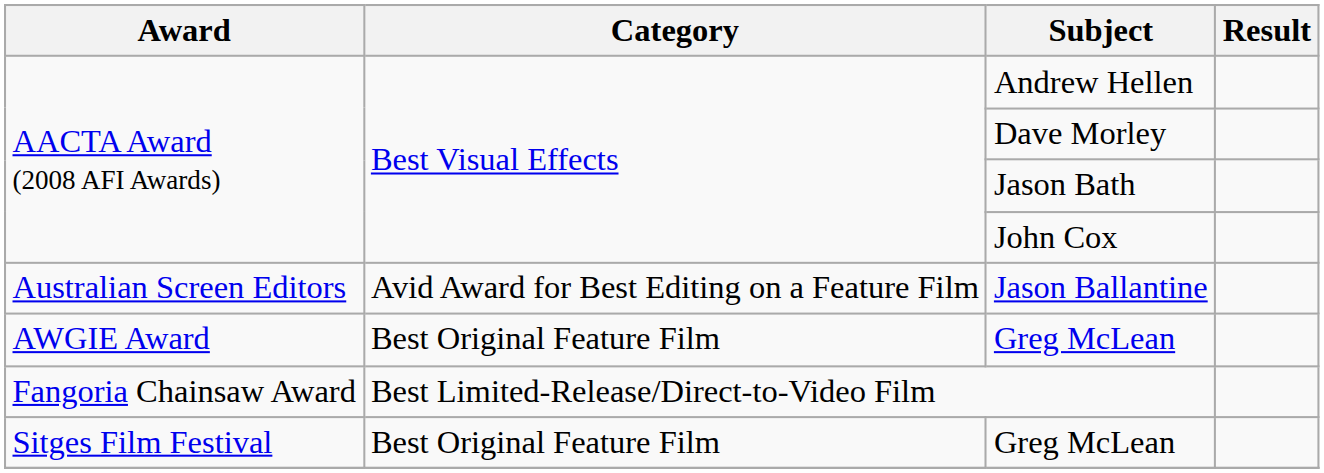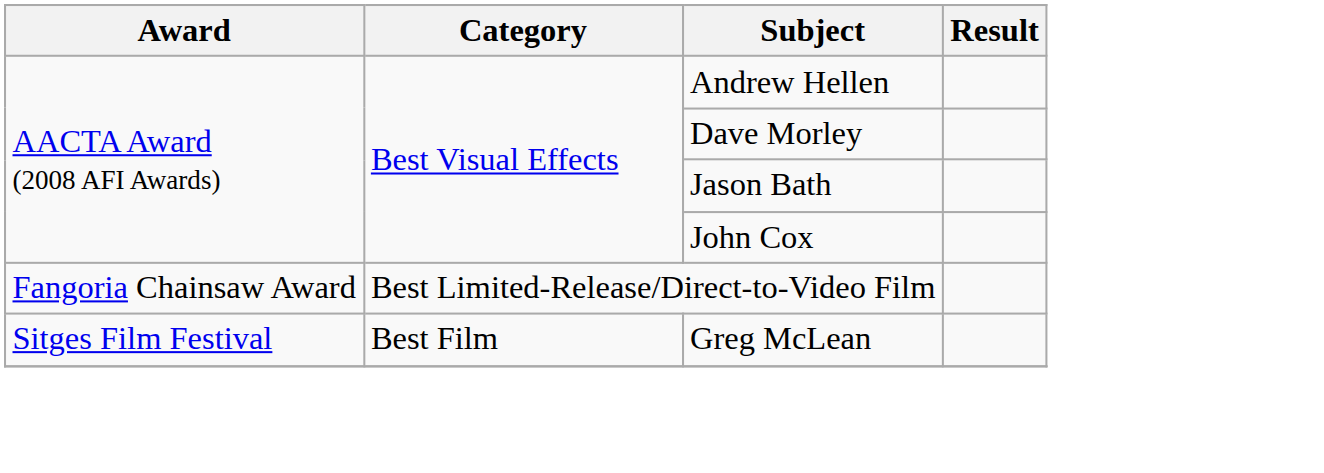 <table class="wikitable">
 <tr>
 <th>Award</th>
 <th>Category</th>
 <th>Subject</th>
 <th>Result</th>
 </tr>
 <tr>
 <td rowspan=4><a href='#'>AACTA Award</a><br><small>(2008 AFI Awards)</small></td>
 <td rowspan=4><a href='#'>Best Visual Effects</a></td>
 <td>Andrew Hellen</td>
 <td></td>
 </tr>
 <tr>
 <td>Dave Morley</td>
 <td></td>
 </tr>
 <tr>
 <td>Jason Bath</td>
 <td></td>
 </tr>
 <tr>
 <td>John Cox</td>
 <td></td>
 </tr>
 <tr>
-<td><a href='#'>Australian Screen Editors</a></td>
-<td>Avid Award for Best Editing on a Feature Film</td>
-<td><a href='#'>Jason Ballantine</a></td>
-<td></td>
-</tr>
-<tr>
-<td><a href='#'>AWGIE Award</a></td>
-<td>Best Original Feature Film</td>
-<td><a href='#'>Greg McLean</a></td>
-<td></td>
-</tr>
-<tr>
 <td><a href='#'>Fangoria</a> Chainsaw Award</td>
 <td colspan=2>Best Limited-Release/Direct-to-Video Film</td>
 <td></td>
 </tr>
 <tr>
 <td><a href='#'>Sitges Film Festival</a></td>
-<td>Best Original Feature Film</td>
+<td>Best Film</td>
 <td>Greg McLean</td>
 <td></td>
 </tr>
 <tr>
 </tr>
 </table>
